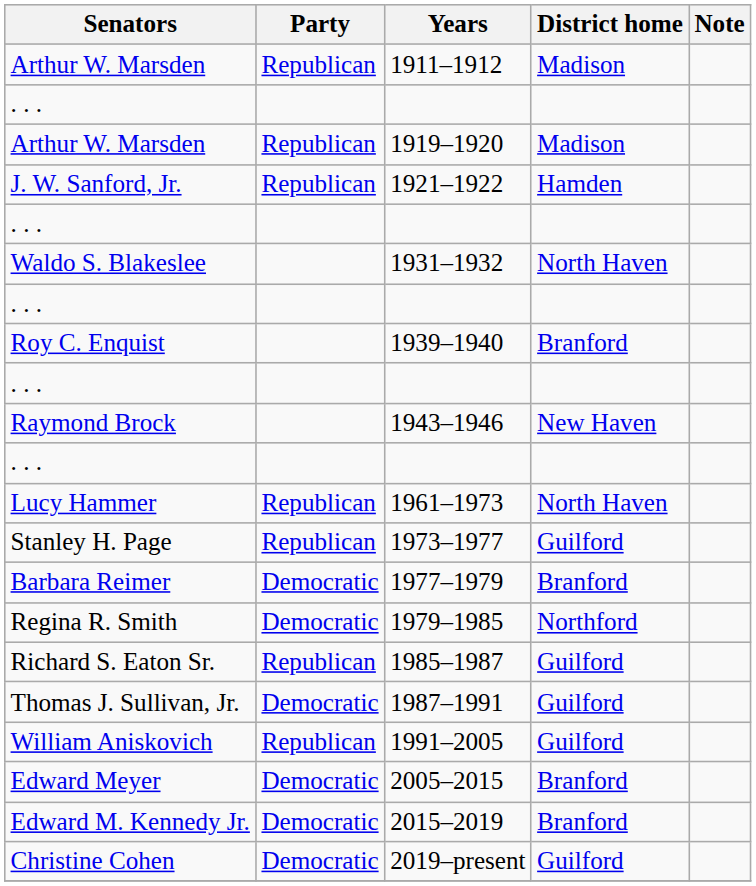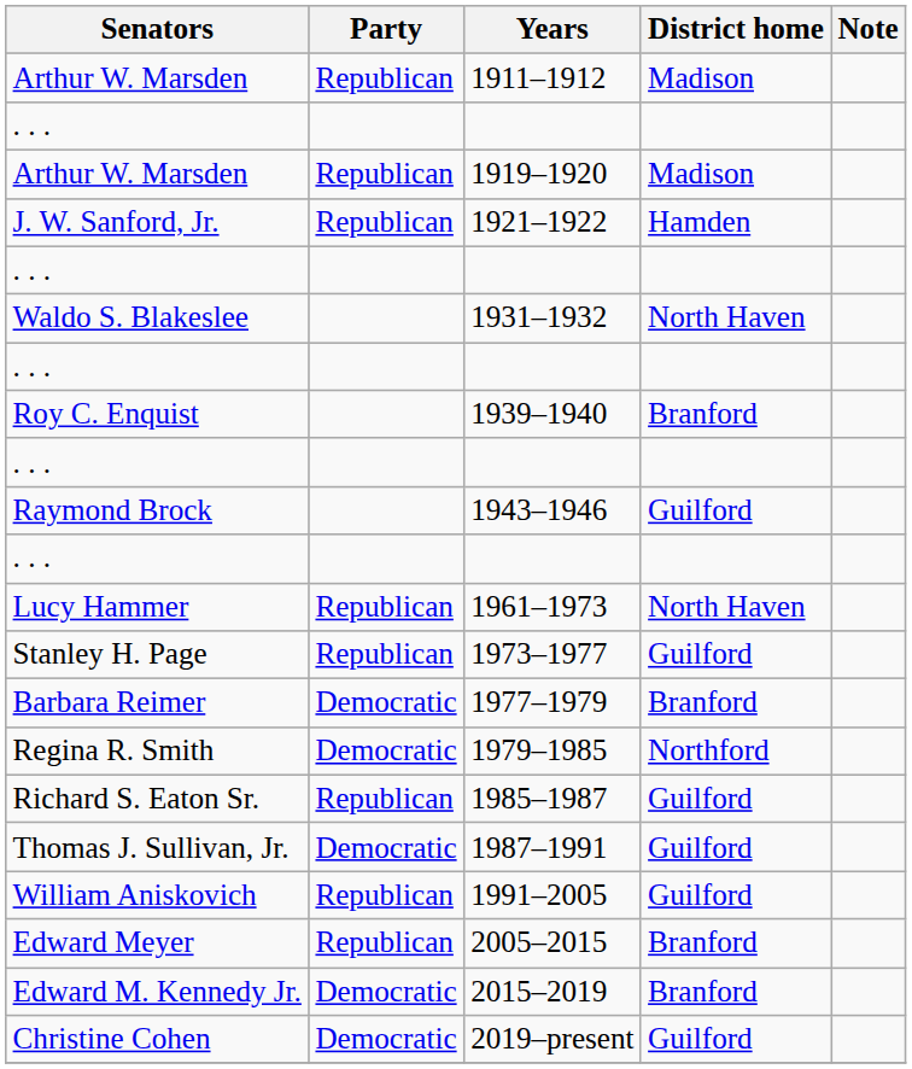 <table class=wikitable>
 <tr valign=bottom>
 <th>Senators</th>
 <th>Party</th>
 <th>Years</th>
 <th>District home</th>
 <th>Note</th>
 </tr>
 <tr>
 <td><a href='#'>Arthur W. Marsden</a></td>
 <td><a href='#'>Republican</a></td>
 <td>1911–1912</td>
 <td><a href='#'>Madison</a></td>
 <td></td>
 </tr>
 <tr>
 <td>. . .</td>
 <td></td>
 <td></td>
 <td></td>
 <td></td>
 </tr>
 <tr>
 <td><a href='#'>Arthur W. Marsden</a></td>
 <td><a href='#'>Republican</a></td>
 <td>1919–1920</td>
 <td><a href='#'>Madison</a></td>
 <td></td>
 </tr>
 <tr>
 <td><a href='#'>J. W. Sanford, Jr.</a></td>
 <td><a href='#'>Republican</a></td>
 <td>1921–1922</td>
 <td><a href='#'>Hamden</a></td>
 <td></td>
 </tr>
 <tr>
 <td>. . .</td>
 <td></td>
 <td></td>
 <td></td>
 <td></td>
 </tr>
 <tr>
 <td><a href='#'>Waldo S. Blakeslee</a></td>
 <td></td>
 <td>1931–1932</td>
 <td><a href='#'>North Haven</a></td>
 <td></td>
 </tr>
 <tr>
 <td>. . .</td>
 <td></td>
 <td></td>
 <td></td>
 <td></td>
 </tr>
 <tr>
 <td><a href='#'>Roy C. Enquist</a></td>
 <td></td>
 <td>1939–1940</td>
 <td><a href='#'>Branford</a></td>
 <td></td>
 </tr>
 <tr>
 <td>. . .</td>
 <td></td>
 <td></td>
 <td></td>
 <td></td>
 </tr>
 <tr>
 <td><a href='#'>Raymond Brock</a></td>
 <td></td>
 <td>1943–1946</td>
-<td><a href='#'>New Haven</a></td>
+<td><a href='#'>Guilford</a></td>
 <td></td>
 </tr>
 <tr>
 <td>. . .</td>
 <td></td>
 <td></td>
 <td></td>
 <td></td>
 </tr>
 <tr>
 <td><a href='#'>Lucy Hammer</a></td>
 <td><a href='#'>Republican</a></td>
 <td>1961–1973</td>
 <td><a href='#'>North Haven</a></td>
 <td></td>
 </tr>
 <tr>
 <td>Stanley H. Page</td>
 <td><a href='#'>Republican</a></td>
 <td>1973–1977</td>
 <td><a href='#'>Guilford</a></td>
 <td></td>
 </tr>
 <tr>
 <td><a href='#'>Barbara Reimer</a></td>
 <td><a href='#'>Democratic</a></td>
 <td>1977–1979</td>
 <td><a href='#'>Branford</a></td>
 <td></td>
 </tr>
 <tr>
 <td>Regina R. Smith</td>
 <td><a href='#'>Democratic</a></td>
 <td>1979–1985</td>
 <td><a href='#'>Northford</a></td>
 <td></td>
 </tr>
 <tr>
 <td>Richard S. Eaton Sr.</td>
 <td><a href='#'>Republican</a></td>
 <td>1985–1987</td>
 <td><a href='#'>Guilford</a></td>
 <td></td>
 </tr>
 <tr>
 <td>Thomas J. Sullivan, Jr.</td>
 <td><a href='#'>Democratic</a></td>
 <td>1987–1991</td>
 <td><a href='#'>Guilford</a></td>
 <td></td>
 </tr>
 <tr>
 <td><a href='#'>William Aniskovich</a></td>
 <td><a href='#'>Republican</a></td>
 <td>1991–2005</td>
 <td><a href='#'>Guilford</a></td>
 <td></td>
 </tr>
 <tr>
 <td><a href='#'>Edward Meyer</a></td>
-<td><a href='#'>Democratic</a></td>
+<td><a href='#'>Republican</a></td>
 <td>2005–2015</td>
 <td><a href='#'>Branford</a></td>
 <td></td>
 </tr>
 <tr>
 <td><a href='#'>Edward M. Kennedy Jr.</a></td>
 <td><a href='#'>Democratic</a></td>
 <td>2015–2019</td>
 <td><a href='#'>Branford</a></td>
 <td></td>
 </tr>
 <tr>
 <td><a href='#'>Christine Cohen</a></td>
 <td><a href='#'>Democratic</a></td>
 <td>2019–present</td>
 <td><a href='#'>Guilford</a></td>
 <td></td>
 </tr>
 <tr>
 </tr>
 </table>
